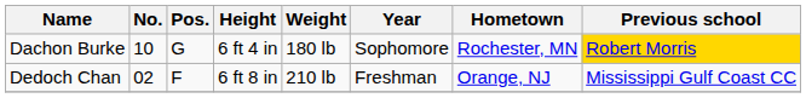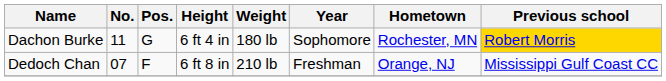 <table class="wikitable sortable" border="1">
 <tr>
 <th>Name</th>
 <th>No.</th>
 <th>Pos.</th>
 <th>Height</th>
 <th>Weight</th>
 <th>Year</th>
 <th>Hometown</th>
 <th class="unsortable">Previous school</th>
 </tr>
 <tr>
 <td>Dachon Burke</td>
-<td>10</td>
+<td>11</td>
 <td>G</td>
 <td>6 ft 4 in</td>
 <td>180 lb</td>
 <td>Sophomore</td>
 <td><a href='#'>Rochester, MN</a></td>
 <td style="background: gold;"><a href='#'>Robert Morris</a></td>
 </tr>
 <tr>
 <td>Dedoch Chan</td>
-<td>02</td>
+<td>07</td>
 <td>F</td>
 <td>6 ft 8 in</td>
 <td>210 lb</td>
 <td>Freshman</td>
 <td><a href='#'>Orange, NJ</a></td>
 <td><a href='#'>Mississippi Gulf Coast CC</a></td>
 </tr>
 <tr>
 </tr>
 </table>
